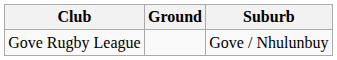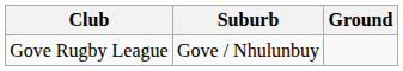 <table class="wikitable">
 <tr>
 <th>Club</th>
+<th>Suburb</th>
 <th>Ground</th>
-<th>Suburb</th>
 </tr>
 <tr>
 <td>Gove Rugby League</td>
+<td>Gove / Nhulunbuy</td>
 <td></td>
-<td>Gove / Nhulunbuy</td>
 </tr>
 </table>
